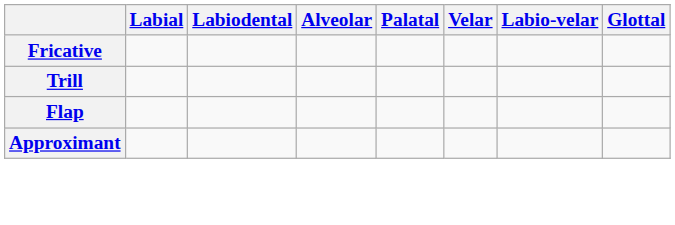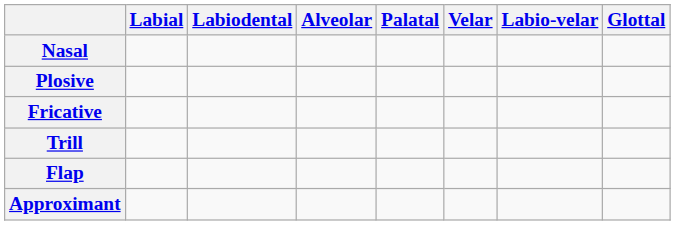 <table class="wikitable">
 <tr>
 <th> </th>
 <th><a href='#'>Labial</a></th>
 <th><a href='#'>Labiodental</a></th>
 <th><a href='#'>Alveolar</a></th>
 <th><a href='#'>Palatal</a></th>
 <th><a href='#'>Velar</a></th>
 <th><a href='#'>Labio-velar</a></th>
 <th><a href='#'>Glottal</a></th>
+</tr>
+<tr>
+<th><a href='#'>Nasal</a></th>
+<td align=center></td>
+<td></td>
+<td align=center> </td>
+<td align=center> </td>
+<td> </td>
+<td> </td>
+<td> </td>
+</tr>
+<tr>
+<th><a href='#'>Plosive</a></th>
+<td align=center>  </td>
+<td></td>
+<td align=center>  </td>
+<td align=center>  </td>
+<td align=center>  </td>
+<td align=center>  </td>
+<td> </td>
 </tr>
 <tr>
 <th><a href='#'>Fricative</a></th>
 <td align=center>  </td>
 <td align=center>  </td>
 <td align=center>  </td>
 <td align=center>  </td>
 <td align=center>  </td>
 <td align=center>  </td>
 <td align=center></td>
 </tr>
 <tr>
 <th><a href='#'>Trill</a></th>
 <td> </td>
 <td></td>
 <td align=center></td>
 <td> </td>
 <td> </td>
 <td> </td>
 <td> </td>
 </tr>
 <tr>
 <th><a href='#'>Flap</a></th>
 <td> </td>
 <td></td>
 <td align=center></td>
 <td> </td>
 <td> </td>
 <td> </td>
 <td> </td>
 </tr>
 <tr>
 <th><a href='#'>Approximant</a></th>
 <td> </td>
 <td align=center></td>
 <td align=center> </td>
 <td align=center> </td>
 <td> </td>
 <td align=center></td>
 <td> </td>
 </tr>
 </table>
